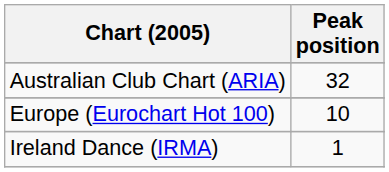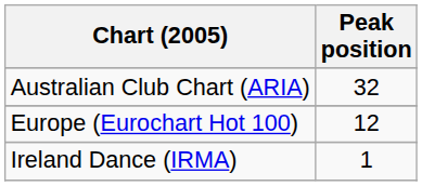 <table class="wikitable sortable">
 <tr>
 <th>Chart (2005)</th>
 <th>Peak<br>position</th>
 </tr>
 <tr>
 </tr>
 <tr>
 <td>Australian Club Chart (<a href='#'>ARIA</a>)</td>
 <td align="center">32</td>
 </tr>
 <tr>
 </tr>
 <tr>
 </tr>
 <tr>
 </tr>
 <tr>
 <td>Europe (<a href='#'>Eurochart Hot 100</a>)</td>
-<td align="center">10</td>
+<td align="center">12</td>
 </tr>
 <tr>
 </tr>
 <tr>
 </tr>
 <tr>
 <td>Ireland Dance (<a href='#'>IRMA</a>)</td>
 <td align="center">1</td>
 </tr>
 <tr>
 </tr>
 <tr>
 </tr>
 <tr>
 </tr>
 <tr>
 </tr>
 </table>
